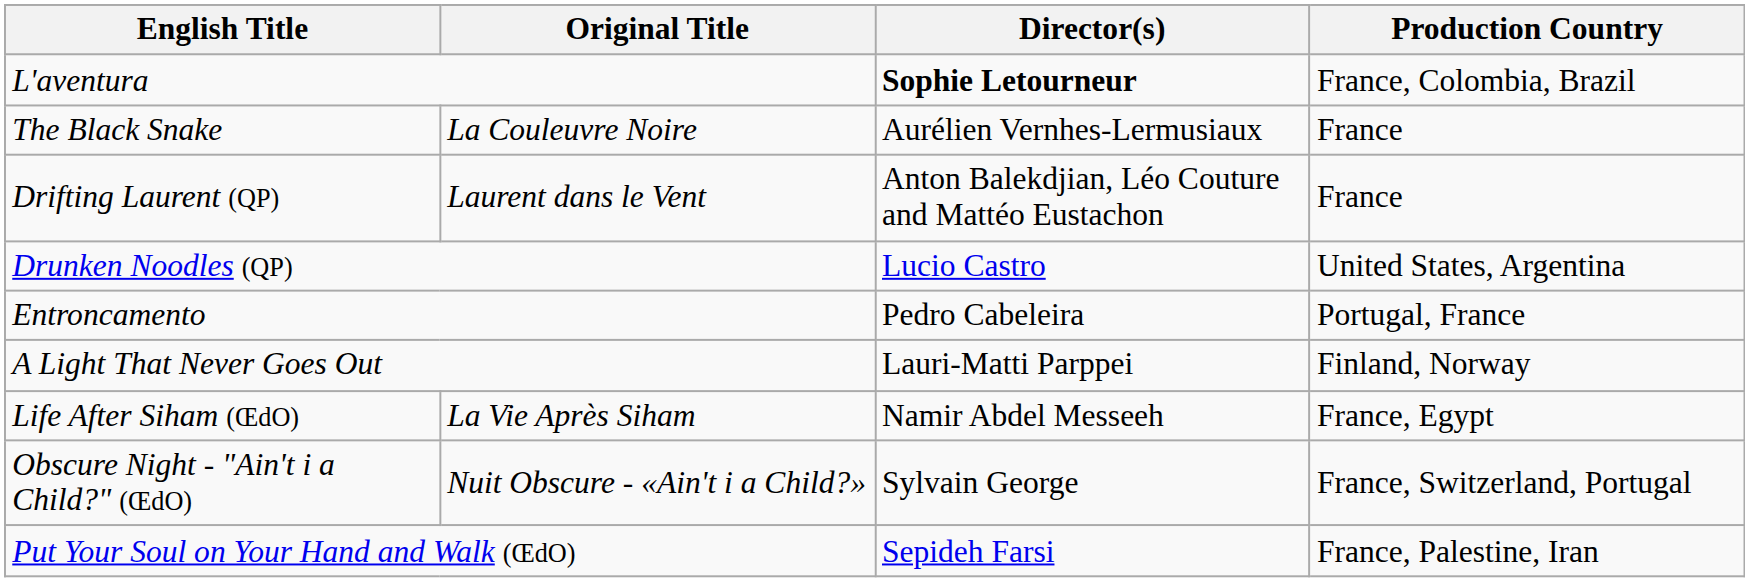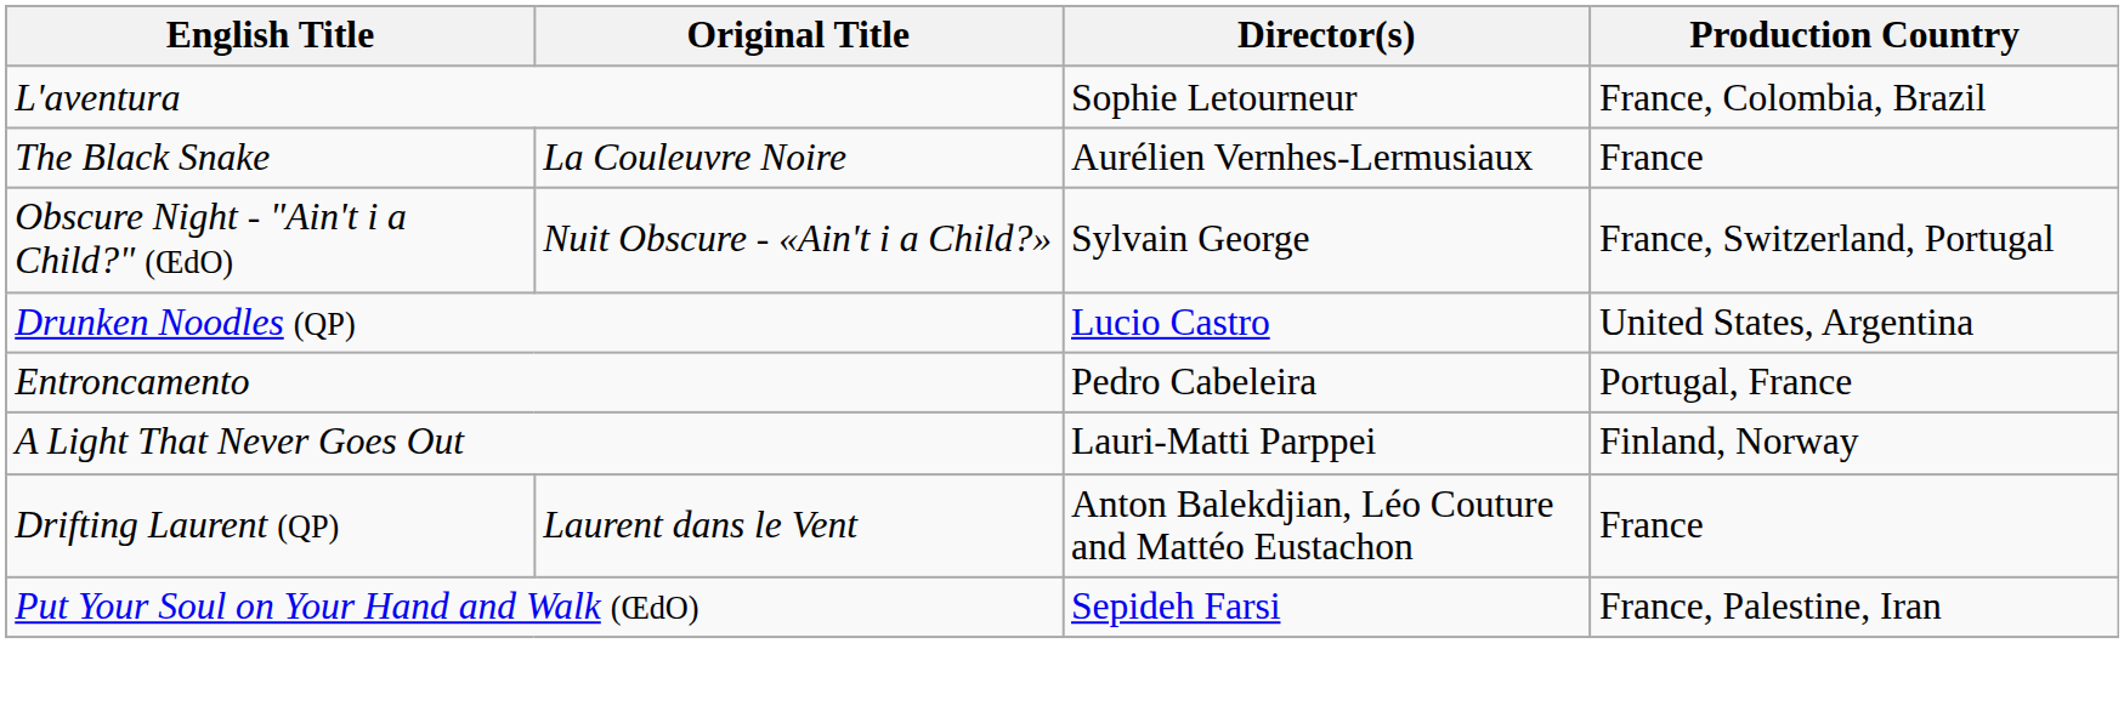 <table class="wikitable" style="width:100%; margin-bottom:4px">
 <tr>
 <th scope="col" style="width:25%;">English Title</th>
 <th scope="col" style="width:25%;">Original Title</th>
 <th scope="col" style="width:25%;">Director(s)</th>
 <th scope="col" style="width:25%;">Production Country</th>
 </tr>
 <tr>
 <td colspan="2"><em>L'aventura</em></td>
-<td><strong>Sophie Letourneur</strong></td>
+<td>Sophie Letourneur</td>
 <td>France, Colombia, Brazil</td>
 </tr>
 <tr>
 <td><em>The Black Snake</em></td>
 <td><em>La Couleuvre Noire</em></td>
 <td>Aurélien Vernhes-Lermusiaux</td>
 <td>France</td>
 </tr>
 <tr>
-<td><em>Drifting Laurent</em> <small>(QP)</small></td>
-<td><em>Laurent dans le Vent</em></td>
-<td>Anton Balekdjian, Léo Couture and Mattéo Eustachon</td>
-<td>France</td>
+<td><em>Obscure Night - "Ain't i a Child?"</em> <small>(ŒdO)</small></td>
+<td><em>Nuit Obscure - «Ain't i a Child?»</em></td>
+<td>Sylvain George</td>
+<td>France, Switzerland, Portugal</td>
 </tr>
 <tr>
 <td colspan="2"><em><a href='#'>Drunken Noodles</a></em> <small>(QP)</small></td>
 <td><a href='#'>Lucio Castro</a></td>
 <td>United States, Argentina</td>
 </tr>
 <tr>
 <td colspan="2"><em>Entroncamento</em></td>
 <td>Pedro Cabeleira</td>
 <td>Portugal, France</td>
 </tr>
 <tr>
 <td colspan="2"><em>A Light That Never Goes Out</em> </td>
 <td>Lauri-Matti Parppei</td>
 <td>Finland, Norway</td>
 </tr>
 <tr>
-<td><em>Life After Siham</em> <small>(ŒdO)</small></td>
-<td><em>La Vie Après Siham</em></td>
-<td>Namir Abdel Messeeh</td>
-<td>France, Egypt</td>
-</tr>
-<tr>
-<td><em>Obscure Night - "Ain't i a Child?"</em> <small>(ŒdO)</small></td>
-<td><em>Nuit Obscure - «Ain't i a Child?»</em></td>
-<td>Sylvain George</td>
-<td>France, Switzerland, Portugal</td>
+<td><em>Drifting Laurent</em> <small>(QP)</small></td>
+<td><em>Laurent dans le Vent</em></td>
+<td>Anton Balekdjian, Léo Couture and Mattéo Eustachon</td>
+<td>France</td>
 </tr>
 <tr>
 <td colspan="2"><em><a href='#'>Put Your Soul on Your Hand and Walk</a></em> <small>(ŒdO)</small></td>
 <td><a href='#'>Sepideh Farsi</a></td>
 <td>France, Palestine, Iran</td>
 </tr>
 </table>
